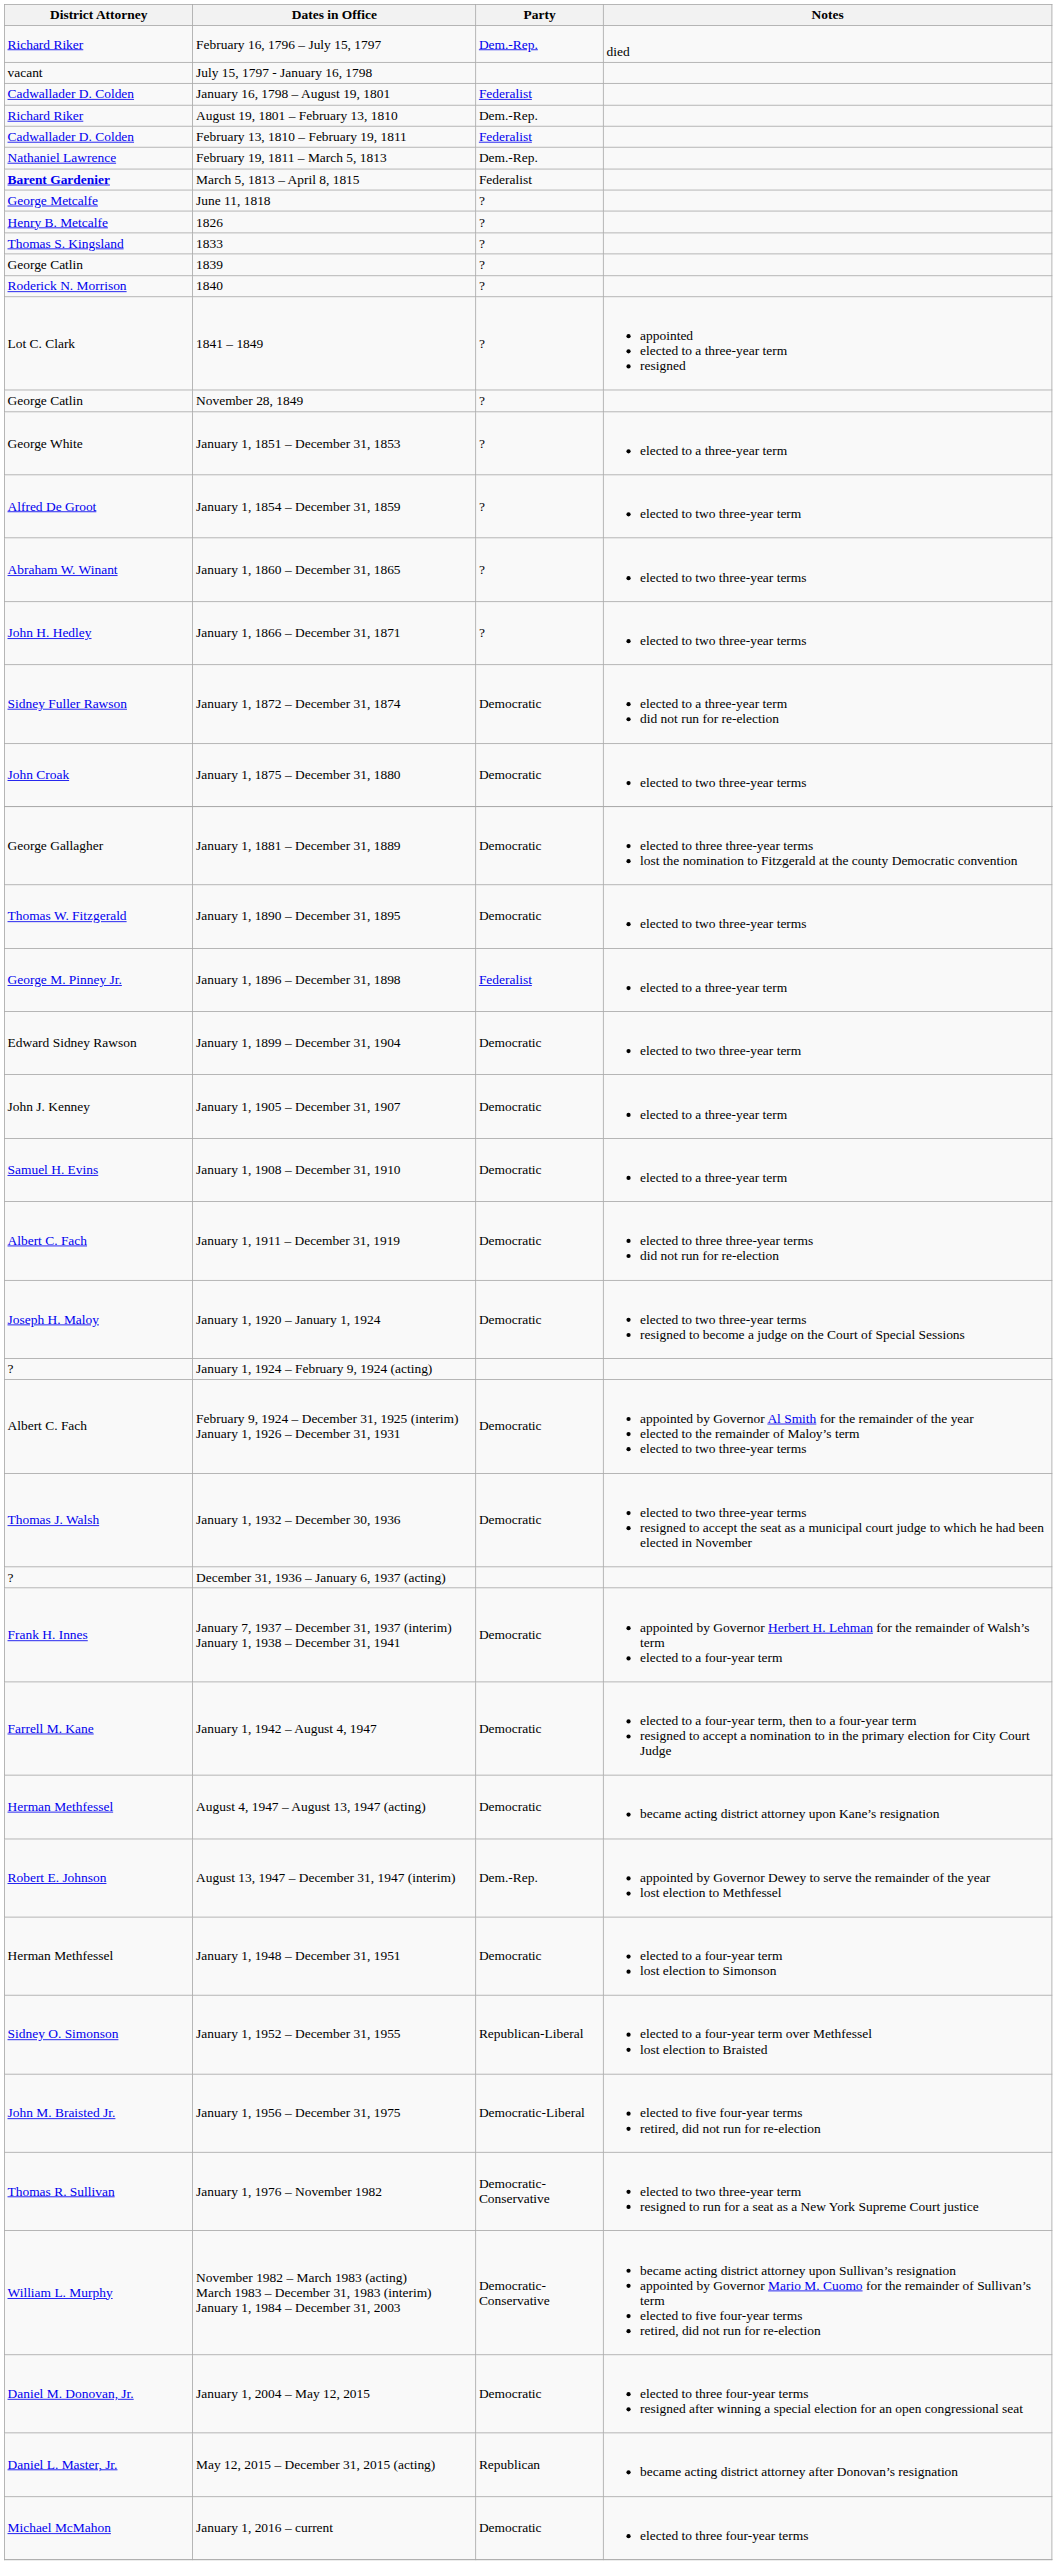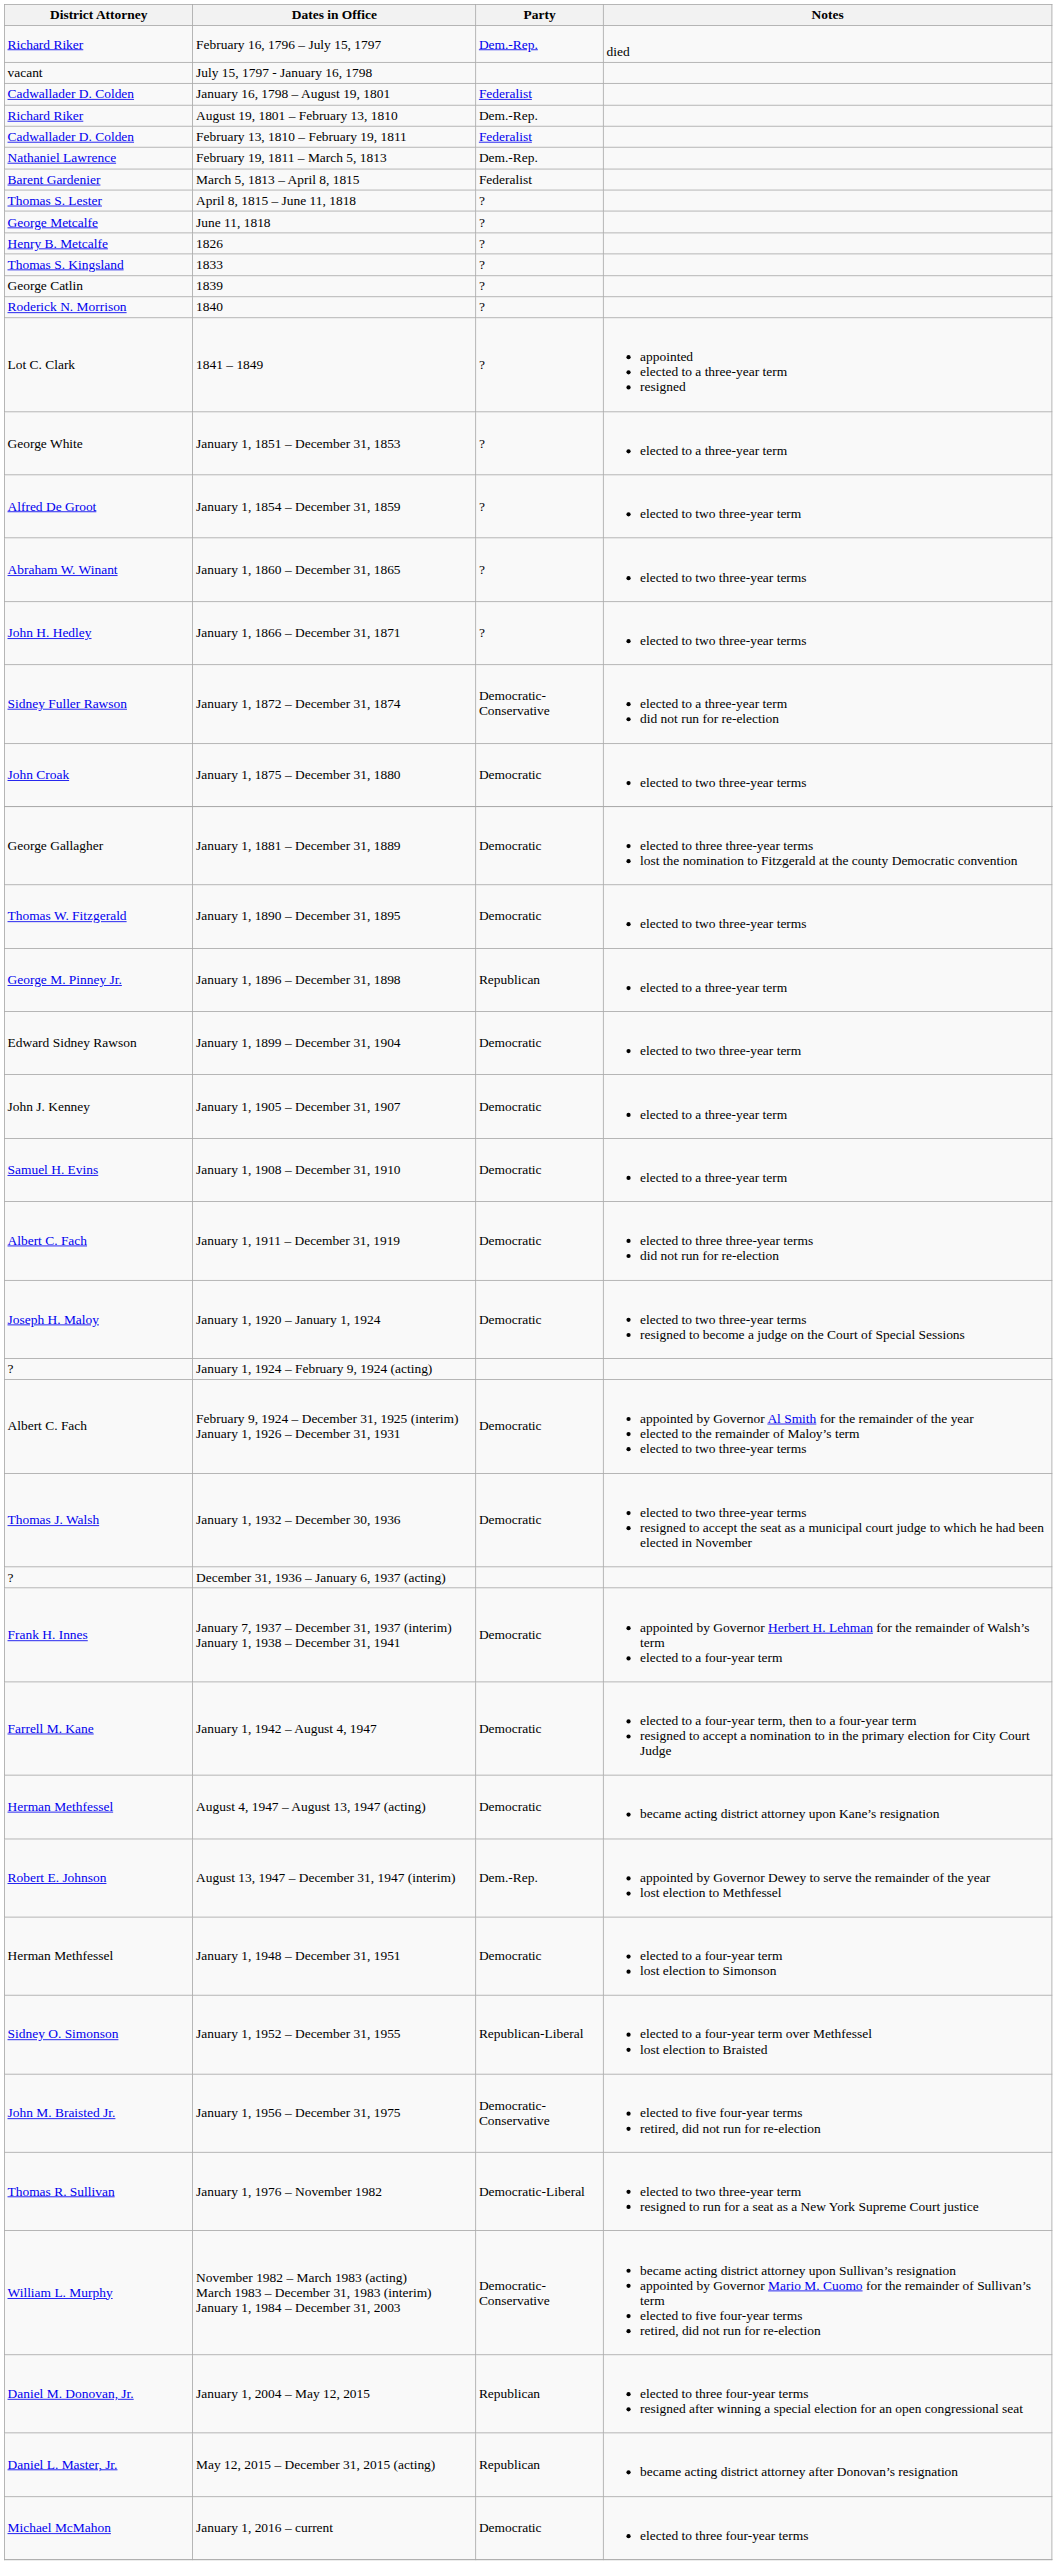 <table class="wikitable">
 <tr>
 <th width = "18%">District Attorney</th>
 <th width = "27%">Dates in Office</th>
 <th>Party</th>
 <th>Notes</th>
 </tr>
 <tr>
 <td><a href='#'>Richard Riker</a></td>
 <td>February 16, 1796 – July 15, 1797</td>
 <td><a href='#'>Dem.-Rep.</a></td>
 <td><br>died</td>
 </tr>
 <tr>
 <td>vacant</td>
 <td>July 15, 1797 - January 16, 1798</td>
 <td></td>
 <td></td>
 </tr>
 <tr>
 <td><a href='#'>Cadwallader D. Colden</a></td>
 <td>January 16, 1798 – August 19, 1801</td>
 <td><a href='#'>Federalist</a></td>
 <td><br></td>
 </tr>
 <tr>
 <td><a href='#'>Richard Riker</a></td>
 <td>August 19, 1801 – February 13, 1810</td>
 <td>Dem.-Rep.</td>
 <td><br></td>
 </tr>
 <tr>
 <td><a href='#'>Cadwallader D. Colden</a></td>
 <td>February 13, 1810 – February 19, 1811</td>
 <td><a href='#'>Federalist</a></td>
 <td><br></td>
 </tr>
 <tr>
 <td><a href='#'>Nathaniel Lawrence</a></td>
 <td>February 19, 1811 – March 5, 1813</td>
 <td>Dem.-Rep.</td>
 <td><br></td>
 </tr>
 <tr>
-<td><strong><a href='#'>Barent Gardenier</a></strong></td>
+<td><a href='#'>Barent Gardenier</a></td>
 <td>March 5, 1813 – April 8, 1815</td>
 <td>Federalist</td>
+<td><br></td>
+</tr>
+<tr>
+<td><a href='#'>Thomas S. Lester</a></td>
+<td>April 8, 1815 – June 11, 1818</td>
+<td>?</td>
 <td><br></td>
 </tr>
 <tr>
 <td><a href='#'>George Metcalfe</a></td>
 <td>June 11, 1818</td>
 <td>?</td>
 <td><br></td>
 </tr>
 <tr>
 <td><a href='#'>Henry B. Metcalfe</a></td>
 <td>1826</td>
 <td>?</td>
 <td><br></td>
 </tr>
 <tr>
 <td><a href='#'>Thomas S. Kingsland</a></td>
 <td>1833</td>
 <td>?</td>
 <td><br></td>
 </tr>
 <tr>
 <td>George Catlin</td>
 <td>1839</td>
 <td>?</td>
 <td><br></td>
 </tr>
 <tr>
 <td><a href='#'>Roderick N. Morrison</a></td>
 <td>1840</td>
 <td>?</td>
 <td><br></td>
 </tr>
 <tr>
 <td>Lot C. Clark</td>
 <td>1841 – 1849</td>
 <td>?</td>
 <td><br><ul><li>appointed</li><li>elected to a three-year term</li><li>resigned</li></ul></td>
 </tr>
 <tr>
-<td>George Catlin</td>
-<td>November 28, 1849</td>
-<td>?</td>
-<td><br></td>
-</tr>
-<tr>
 <td>George White</td>
 <td>January 1, 1851 – December 31, 1853</td>
 <td>?</td>
 <td><br><ul><li>elected to a three-year term</li></ul></td>
 </tr>
 <tr>
 <td><a href='#'>Alfred De Groot</a></td>
 <td>January 1, 1854 – December 31, 1859</td>
 <td>?</td>
 <td><br><ul><li>elected to two three-year term</li></ul></td>
 </tr>
 <tr>
 <td><a href='#'>Abraham W. Winant</a></td>
 <td>January 1, 1860 – December 31, 1865</td>
 <td>?</td>
 <td><br><ul><li>elected to two three-year terms</li></ul></td>
 </tr>
 <tr>
 <td><a href='#'>John H. Hedley</a></td>
 <td>January 1, 1866 – December 31, 1871</td>
 <td>?</td>
 <td><br><ul><li>elected to two three-year terms</li></ul></td>
 </tr>
 <tr>
 <td><a href='#'>Sidney Fuller Rawson</a></td>
 <td>January 1, 1872 – December 31, 1874</td>
-<td>Democratic</td>
+<td>Democratic-Conservative</td>
 <td><br><ul><li>elected to a three-year term</li><li>did not run for re-election</li></ul></td>
 </tr>
 <tr>
 <td><a href='#'>John Croak</a></td>
 <td>January 1, 1875 – December 31, 1880</td>
 <td>Democratic</td>
 <td><br><ul><li>elected to two three-year terms</li></ul></td>
 </tr>
 <tr>
 </tr>
 <tr>
 <td>George Gallagher</td>
 <td>January 1, 1881 – December 31, 1889</td>
 <td>Democratic</td>
 <td><br><ul><li>elected to three three-year terms</li><li>lost the nomination to Fitzgerald at the county Democratic convention</li></ul></td>
 </tr>
 <tr>
 <td><a href='#'>Thomas W. Fitzgerald</a></td>
 <td>January 1, 1890 – December 31, 1895</td>
 <td>Democratic</td>
 <td><br><ul><li>elected to two three-year terms</li></ul></td>
 </tr>
 <tr>
 <td><a href='#'>George M. Pinney Jr.</a></td>
 <td>January 1, 1896 – December 31, 1898</td>
-<td><a href='#'>Federalist</a></td>
+<td>Republican</td>
 <td><br><ul><li>elected to a three-year term</li></ul></td>
 </tr>
 <tr>
 <td>Edward Sidney Rawson</td>
 <td>January 1, 1899 – December 31, 1904</td>
 <td>Democratic</td>
 <td><br><ul><li>elected to two three-year term</li></ul></td>
 </tr>
 <tr>
 <td>John J. Kenney</td>
 <td>January 1, 1905 – December 31, 1907</td>
 <td>Democratic</td>
 <td><br><ul><li>elected to a three-year term</li></ul></td>
 </tr>
 <tr>
 <td><a href='#'>Samuel H. Evins</a></td>
 <td>January 1, 1908 – December 31, 1910</td>
 <td>Democratic</td>
 <td><br><ul><li>elected to a three-year term</li></ul></td>
 </tr>
 <tr>
 <td><a href='#'>Albert C. Fach</a></td>
 <td>January 1, 1911 – December 31, 1919</td>
 <td>Democratic</td>
 <td><br><ul><li>elected to three three-year terms</li><li>did not run for re-election</li></ul></td>
 </tr>
 <tr>
 <td><a href='#'>Joseph H. Maloy</a></td>
 <td>January 1, 1920 – January 1, 1924</td>
 <td>Democratic</td>
 <td><br><ul><li>elected to two three-year terms</li><li>resigned to become a judge on the Court of Special Sessions</li></ul></td>
 </tr>
 <tr>
 <td>?</td>
 <td>January 1, 1924 – February 9, 1924 (acting)</td>
 <td></td>
 </tr>
 <tr>
 <td>Albert C. Fach</td>
 <td>February 9, 1924 – December 31, 1925 (interim)<br>January 1, 1926 – December 31, 1931</td>
 <td>Democratic</td>
 <td><br><ul><li>appointed by Governor <a href='#'>Al Smith</a> for the remainder of the year</li><li>elected to the remainder of Maloy’s term</li><li>elected to two three-year terms</li></ul></td>
 </tr>
 <tr>
 <td><a href='#'>Thomas J. Walsh</a></td>
 <td>January 1, 1932 – December 30, 1936</td>
 <td>Democratic</td>
 <td><br><ul><li>elected to two three-year terms</li><li>resigned to accept the seat as a municipal court judge to which he had been elected in November</li></ul></td>
 </tr>
 <tr>
 <td>?</td>
 <td>December 31, 1936 – January 6, 1937 (acting)</td>
 <td></td>
 </tr>
 <tr>
 <td><a href='#'>Frank H. Innes</a></td>
 <td>January 7, 1937 – December 31, 1937 (interim)<br>January 1, 1938 – December 31, 1941</td>
 <td>Democratic</td>
 <td><br><ul><li>appointed by Governor <a href='#'>Herbert H. Lehman</a> for the remainder of Walsh’s term</li><li>elected to a four-year term</li></ul></td>
 </tr>
 <tr>
 <td><a href='#'>Farrell M. Kane</a></td>
 <td>January 1, 1942 – August 4, 1947</td>
 <td>Democratic</td>
 <td><br><ul><li>elected to a four-year term, then to a four-year term</li><li>resigned to accept a nomination to in the primary election for City Court Judge</li></ul></td>
 </tr>
 <tr>
 <td><a href='#'>Herman Methfessel</a></td>
 <td>August 4, 1947 – August 13, 1947 (acting)</td>
 <td>Democratic</td>
 <td><br><ul><li>became acting district attorney upon Kane’s resignation</li></ul></td>
 </tr>
 <tr>
 <td><a href='#'>Robert E. Johnson</a></td>
 <td>August 13, 1947 – December 31, 1947 (interim)</td>
 <td>Dem.-Rep.</td>
 <td><br><ul><li>appointed by Governor Dewey to serve the remainder of the year</li><li>lost election to Methfessel</li></ul></td>
 </tr>
 <tr>
 <td>Herman Methfessel</td>
 <td>January 1, 1948 – December 31, 1951</td>
 <td>Democratic</td>
 <td><br><ul><li>elected to a four-year term</li><li>lost election to Simonson</li></ul></td>
 </tr>
 <tr>
 <td><a href='#'>Sidney O. Simonson</a></td>
 <td>January 1, 1952 – December 31, 1955</td>
 <td>Republican-Liberal</td>
 <td><br><ul><li>elected to a four-year term over Methfessel</li><li>lost election to Braisted</li></ul></td>
 </tr>
 <tr>
 <td><a href='#'>John M. Braisted Jr.</a></td>
 <td>January 1, 1956 – December 31, 1975</td>
-<td>Democratic-Liberal</td>
+<td>Democratic-Conservative</td>
 <td><br><ul><li>elected to five four-year terms</li><li>retired, did not run for re-election</li></ul></td>
 </tr>
 <tr>
 <td><a href='#'>Thomas R. Sullivan</a></td>
 <td>January 1, 1976 – November 1982</td>
-<td>Democratic-Conservative</td>
+<td>Democratic-Liberal</td>
 <td><br><ul><li>elected to two three-year term</li><li>resigned to run for a seat as a New York Supreme Court justice</li></ul></td>
 </tr>
 <tr>
 <td><a href='#'>William L. Murphy</a></td>
 <td>November 1982 – March 1983 (acting)<br>March 1983 – December 31, 1983 (interim)<br>January 1, 1984 – December 31, 2003</td>
 <td>Democratic-Conservative</td>
 <td><br><ul><li>became acting district attorney upon Sullivan’s resignation</li><li>appointed by Governor <a href='#'>Mario M. Cuomo</a> for the remainder of Sullivan’s term</li><li>elected to five four-year terms</li><li>retired, did not run for re-election</li></ul></td>
 </tr>
 <tr>
 <td><a href='#'>Daniel M. Donovan, Jr.</a></td>
 <td>January 1, 2004 – May 12, 2015</td>
-<td>Democratic</td>
+<td>Republican</td>
 <td><br><ul><li>elected to three four-year terms</li><li>resigned after winning a special election for an open congressional seat</li></ul></td>
 </tr>
 <tr>
 <td><a href='#'>Daniel L. Master, Jr.</a></td>
 <td>May 12, 2015 – December 31, 2015 (acting)</td>
 <td>Republican</td>
 <td><br><ul><li>became acting district attorney after Donovan’s resignation</li></ul></td>
 </tr>
 <tr>
 <td><a href='#'>Michael McMahon</a></td>
 <td>January 1, 2016 – current</td>
 <td>Democratic</td>
 <td><br><ul><li>elected to three four-year terms</li></ul></td>
 </tr>
 <tr>
 </tr>
 </table>
